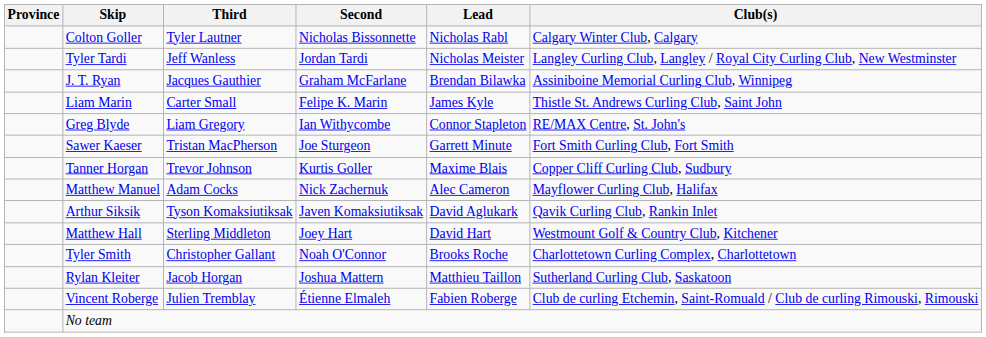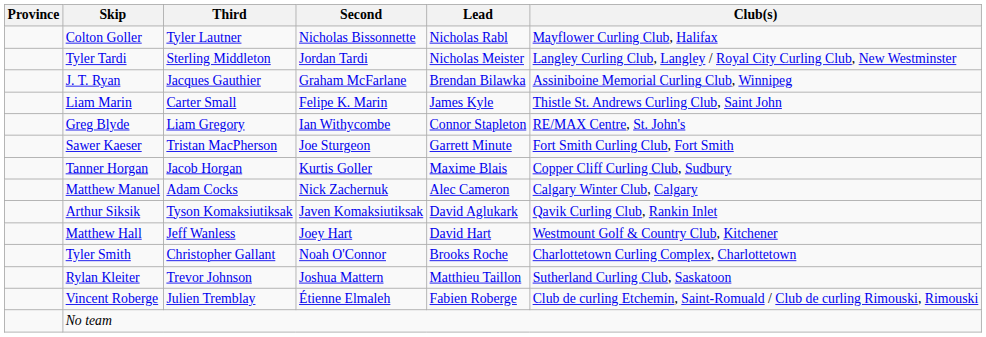 <table class="wikitable">
 <tr>
 <th>Province</th>
 <th>Skip</th>
 <th>Third</th>
 <th>Second</th>
 <th>Lead</th>
 <th>Club(s)</th>
 </tr>
 <tr>
 <td></td>
 <td><a href='#'>Colton Goller</a></td>
 <td><a href='#'>Tyler Lautner</a></td>
 <td><a href='#'>Nicholas Bissonnette</a></td>
 <td><a href='#'>Nicholas Rabl</a></td>
-<td><a href='#'>Calgary Winter Club</a>, <a href='#'>Calgary</a></td>
+<td><a href='#'>Mayflower Curling Club</a>, <a href='#'>Halifax</a></td>
 </tr>
 <tr>
 <td></td>
 <td><a href='#'>Tyler Tardi</a></td>
-<td><a href='#'>Jeff Wanless</a></td>
+<td><a href='#'>Sterling Middleton</a></td>
 <td><a href='#'>Jordan Tardi</a></td>
 <td><a href='#'>Nicholas Meister</a></td>
 <td><a href='#'>Langley Curling Club</a>, <a href='#'>Langley</a> / <a href='#'>Royal City Curling Club</a>, <a href='#'>New Westminster</a></td>
 </tr>
 <tr>
 <td></td>
 <td><a href='#'>J. T. Ryan</a></td>
 <td><a href='#'>Jacques Gauthier</a></td>
 <td><a href='#'>Graham McFarlane</a></td>
 <td><a href='#'>Brendan Bilawka</a></td>
 <td><a href='#'>Assiniboine Memorial Curling Club</a>, <a href='#'>Winnipeg</a></td>
 </tr>
 <tr>
 <td></td>
 <td><a href='#'>Liam Marin</a></td>
 <td><a href='#'>Carter Small</a></td>
 <td><a href='#'>Felipe K. Marin</a></td>
 <td><a href='#'>James Kyle</a></td>
 <td><a href='#'>Thistle St. Andrews Curling Club</a>, <a href='#'>Saint John</a></td>
 </tr>
 <tr>
 <td></td>
 <td><a href='#'>Greg Blyde</a></td>
 <td><a href='#'>Liam Gregory</a></td>
 <td><a href='#'>Ian Withycombe</a></td>
 <td><a href='#'>Connor Stapleton</a></td>
 <td><a href='#'>RE/MAX Centre</a>, <a href='#'>St. John's</a></td>
 </tr>
 <tr>
 <td></td>
 <td><a href='#'>Sawer Kaeser</a></td>
 <td><a href='#'>Tristan MacPherson</a></td>
 <td><a href='#'>Joe Sturgeon</a></td>
 <td><a href='#'>Garrett Minute</a></td>
 <td><a href='#'>Fort Smith Curling Club</a>, <a href='#'>Fort Smith</a></td>
 </tr>
 <tr>
 <td></td>
 <td><a href='#'>Tanner Horgan</a></td>
-<td><a href='#'>Trevor Johnson</a></td>
+<td><a href='#'>Jacob Horgan</a></td>
 <td><a href='#'>Kurtis Goller</a></td>
 <td><a href='#'>Maxime Blais</a></td>
 <td><a href='#'>Copper Cliff Curling Club</a>, <a href='#'>Sudbury</a></td>
 </tr>
 <tr>
 <td></td>
 <td><a href='#'>Matthew Manuel</a></td>
 <td><a href='#'>Adam Cocks</a></td>
 <td><a href='#'>Nick Zachernuk</a></td>
 <td><a href='#'>Alec Cameron</a></td>
-<td><a href='#'>Mayflower Curling Club</a>, <a href='#'>Halifax</a></td>
+<td><a href='#'>Calgary Winter Club</a>, <a href='#'>Calgary</a></td>
 </tr>
 <tr>
 <td></td>
 <td><a href='#'>Arthur Siksik</a></td>
 <td><a href='#'>Tyson Komaksiutiksak</a></td>
 <td><a href='#'>Javen Komaksiutiksak</a></td>
 <td><a href='#'>David Aglukark</a></td>
 <td><a href='#'>Qavik Curling Club</a>, <a href='#'>Rankin Inlet</a></td>
 </tr>
 <tr>
 <td></td>
 <td><a href='#'>Matthew Hall</a></td>
-<td><a href='#'>Sterling Middleton</a></td>
+<td><a href='#'>Jeff Wanless</a></td>
 <td><a href='#'>Joey Hart</a></td>
 <td><a href='#'>David Hart</a></td>
 <td><a href='#'>Westmount Golf & Country Club</a>, <a href='#'>Kitchener</a></td>
 </tr>
 <tr>
 <td></td>
 <td><a href='#'>Tyler Smith</a></td>
 <td><a href='#'>Christopher Gallant</a></td>
 <td><a href='#'>Noah O'Connor</a></td>
 <td><a href='#'>Brooks Roche</a></td>
 <td><a href='#'>Charlottetown Curling Complex</a>, <a href='#'>Charlottetown</a></td>
 </tr>
 <tr>
 <td></td>
 <td><a href='#'>Rylan Kleiter</a></td>
-<td><a href='#'>Jacob Horgan</a></td>
+<td><a href='#'>Trevor Johnson</a></td>
 <td><a href='#'>Joshua Mattern</a></td>
 <td><a href='#'>Matthieu Taillon</a></td>
 <td><a href='#'>Sutherland Curling Club</a>, <a href='#'>Saskatoon</a></td>
 </tr>
 <tr>
 <td></td>
 <td><a href='#'>Vincent Roberge</a></td>
 <td><a href='#'>Julien Tremblay</a></td>
 <td><a href='#'>Étienne Elmaleh</a></td>
 <td><a href='#'>Fabien Roberge</a></td>
 <td><a href='#'>Club de curling Etchemin</a>, <a href='#'>Saint-Romuald</a> / <a href='#'>Club de curling Rimouski</a>, <a href='#'>Rimouski</a></td>
 </tr>
 <tr>
 <td></td>
 <td colspan="6"><em>No team</em></td>
 </tr>
 </table>
